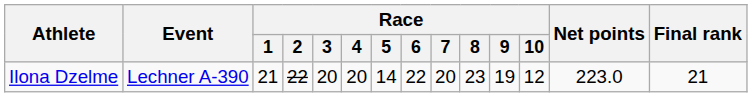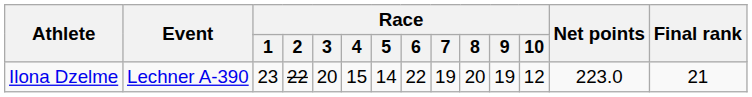 <table class="wikitable" style="font-size:90%">
 <tr>
 <th rowspan="2">Athlete</th>
 <th rowspan="2">Event</th>
 <th colspan=10>Race</th>
 <th rowspan=2>Net points</th>
 <th rowspan=2>Final rank</th>
 </tr>
 <tr style="font-size:95%">
 <th>1</th>
 <th>2</th>
 <th>3</th>
 <th>4</th>
 <th>5</th>
 <th>6</th>
 <th>7</th>
 <th>8</th>
 <th>9</th>
 <th>10</th>
 </tr>
 <tr align=center>
 <td align=left><a href='#'>Ilona Dzelme</a></td>
 <td align=left><a href='#'>Lechner A-390</a></td>
-<td>21</td>
+<td>23</td>
 <td><s>22</s></td>
 <td>20</td>
-<td>20</td>
+<td>15</td>
 <td>14</td>
 <td>22</td>
+<td>19</td>
 <td>20</td>
-<td>23</td>
 <td>19</td>
 <td>12</td>
 <td>223.0</td>
 <td>21</td>
 </tr>
 </table>
